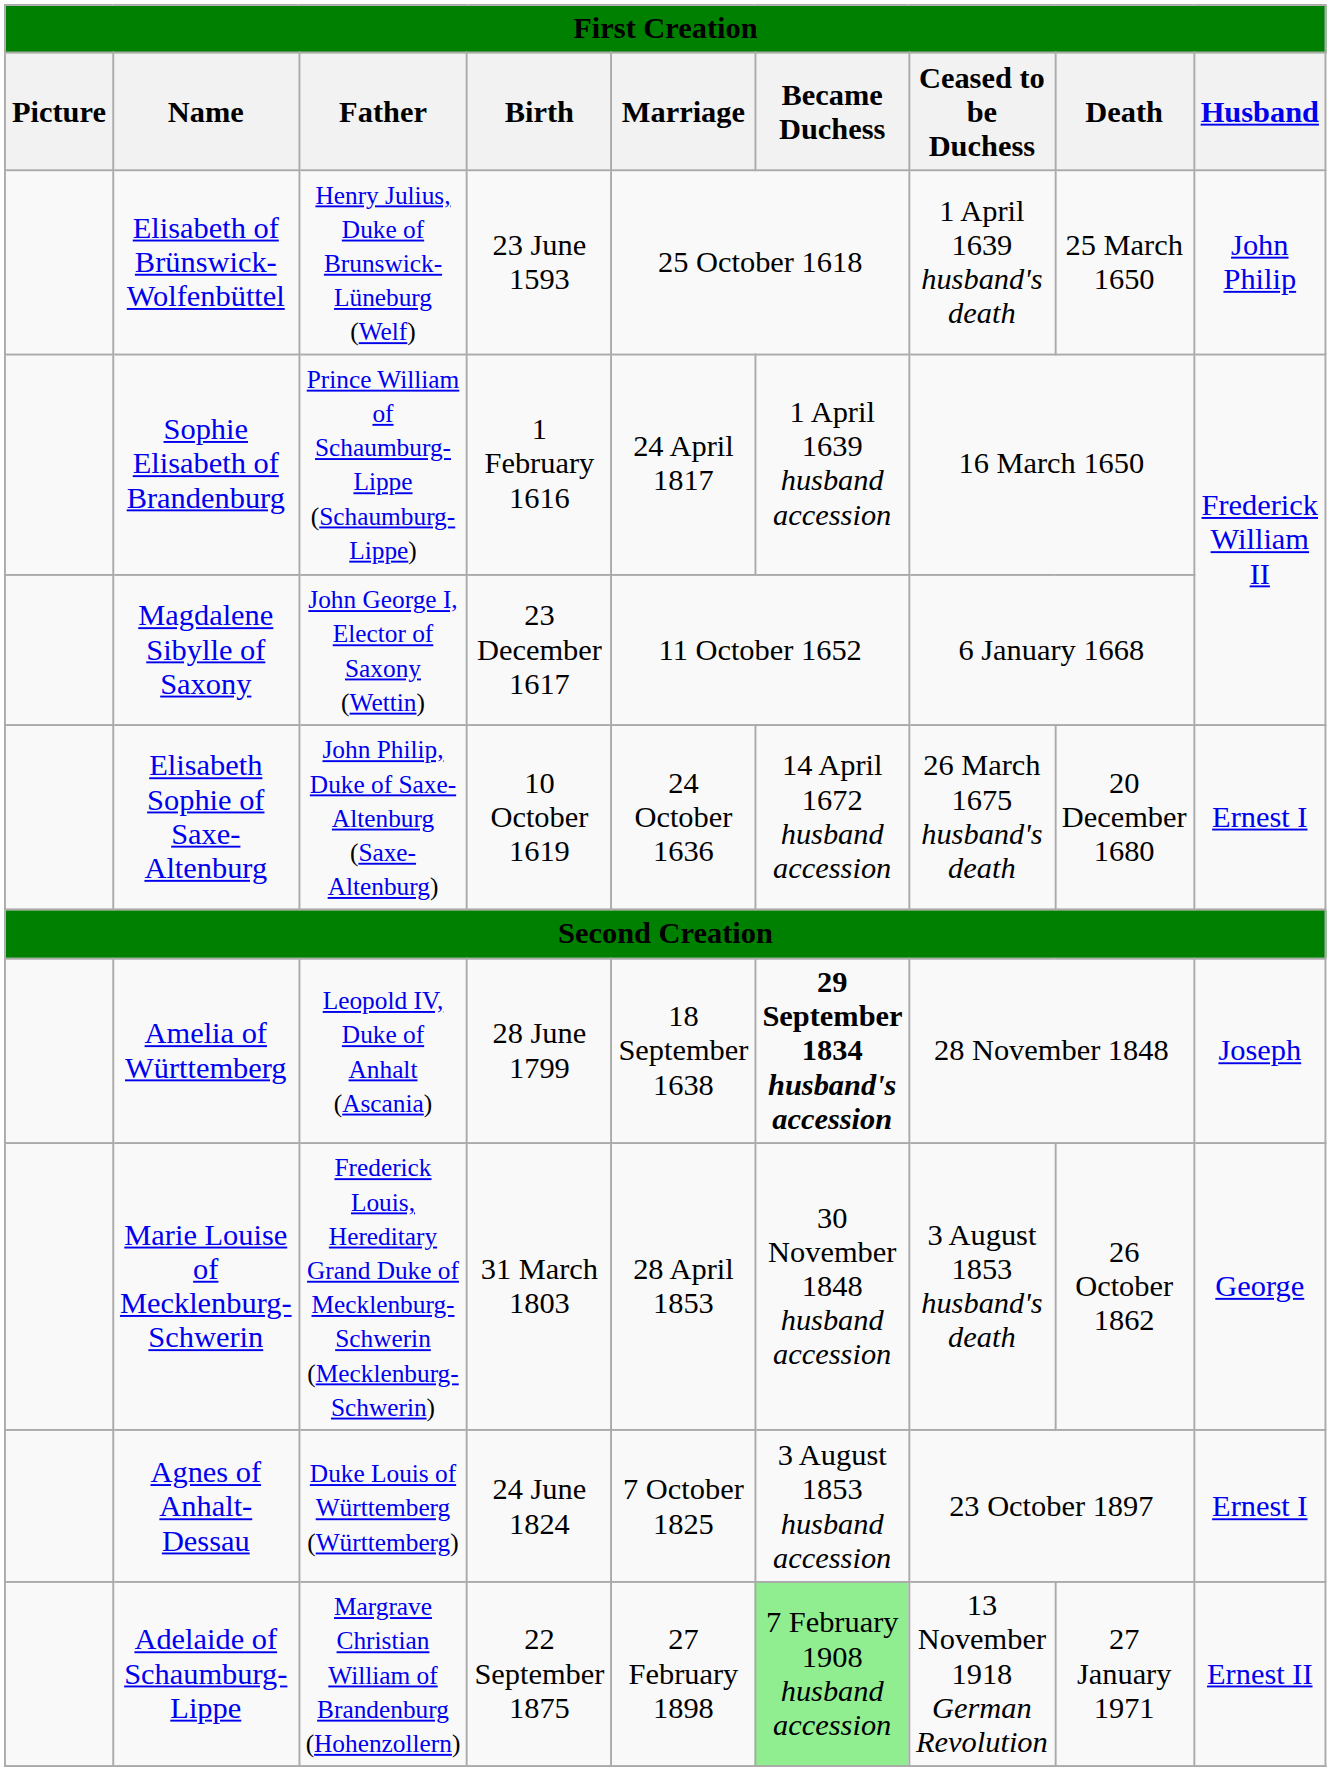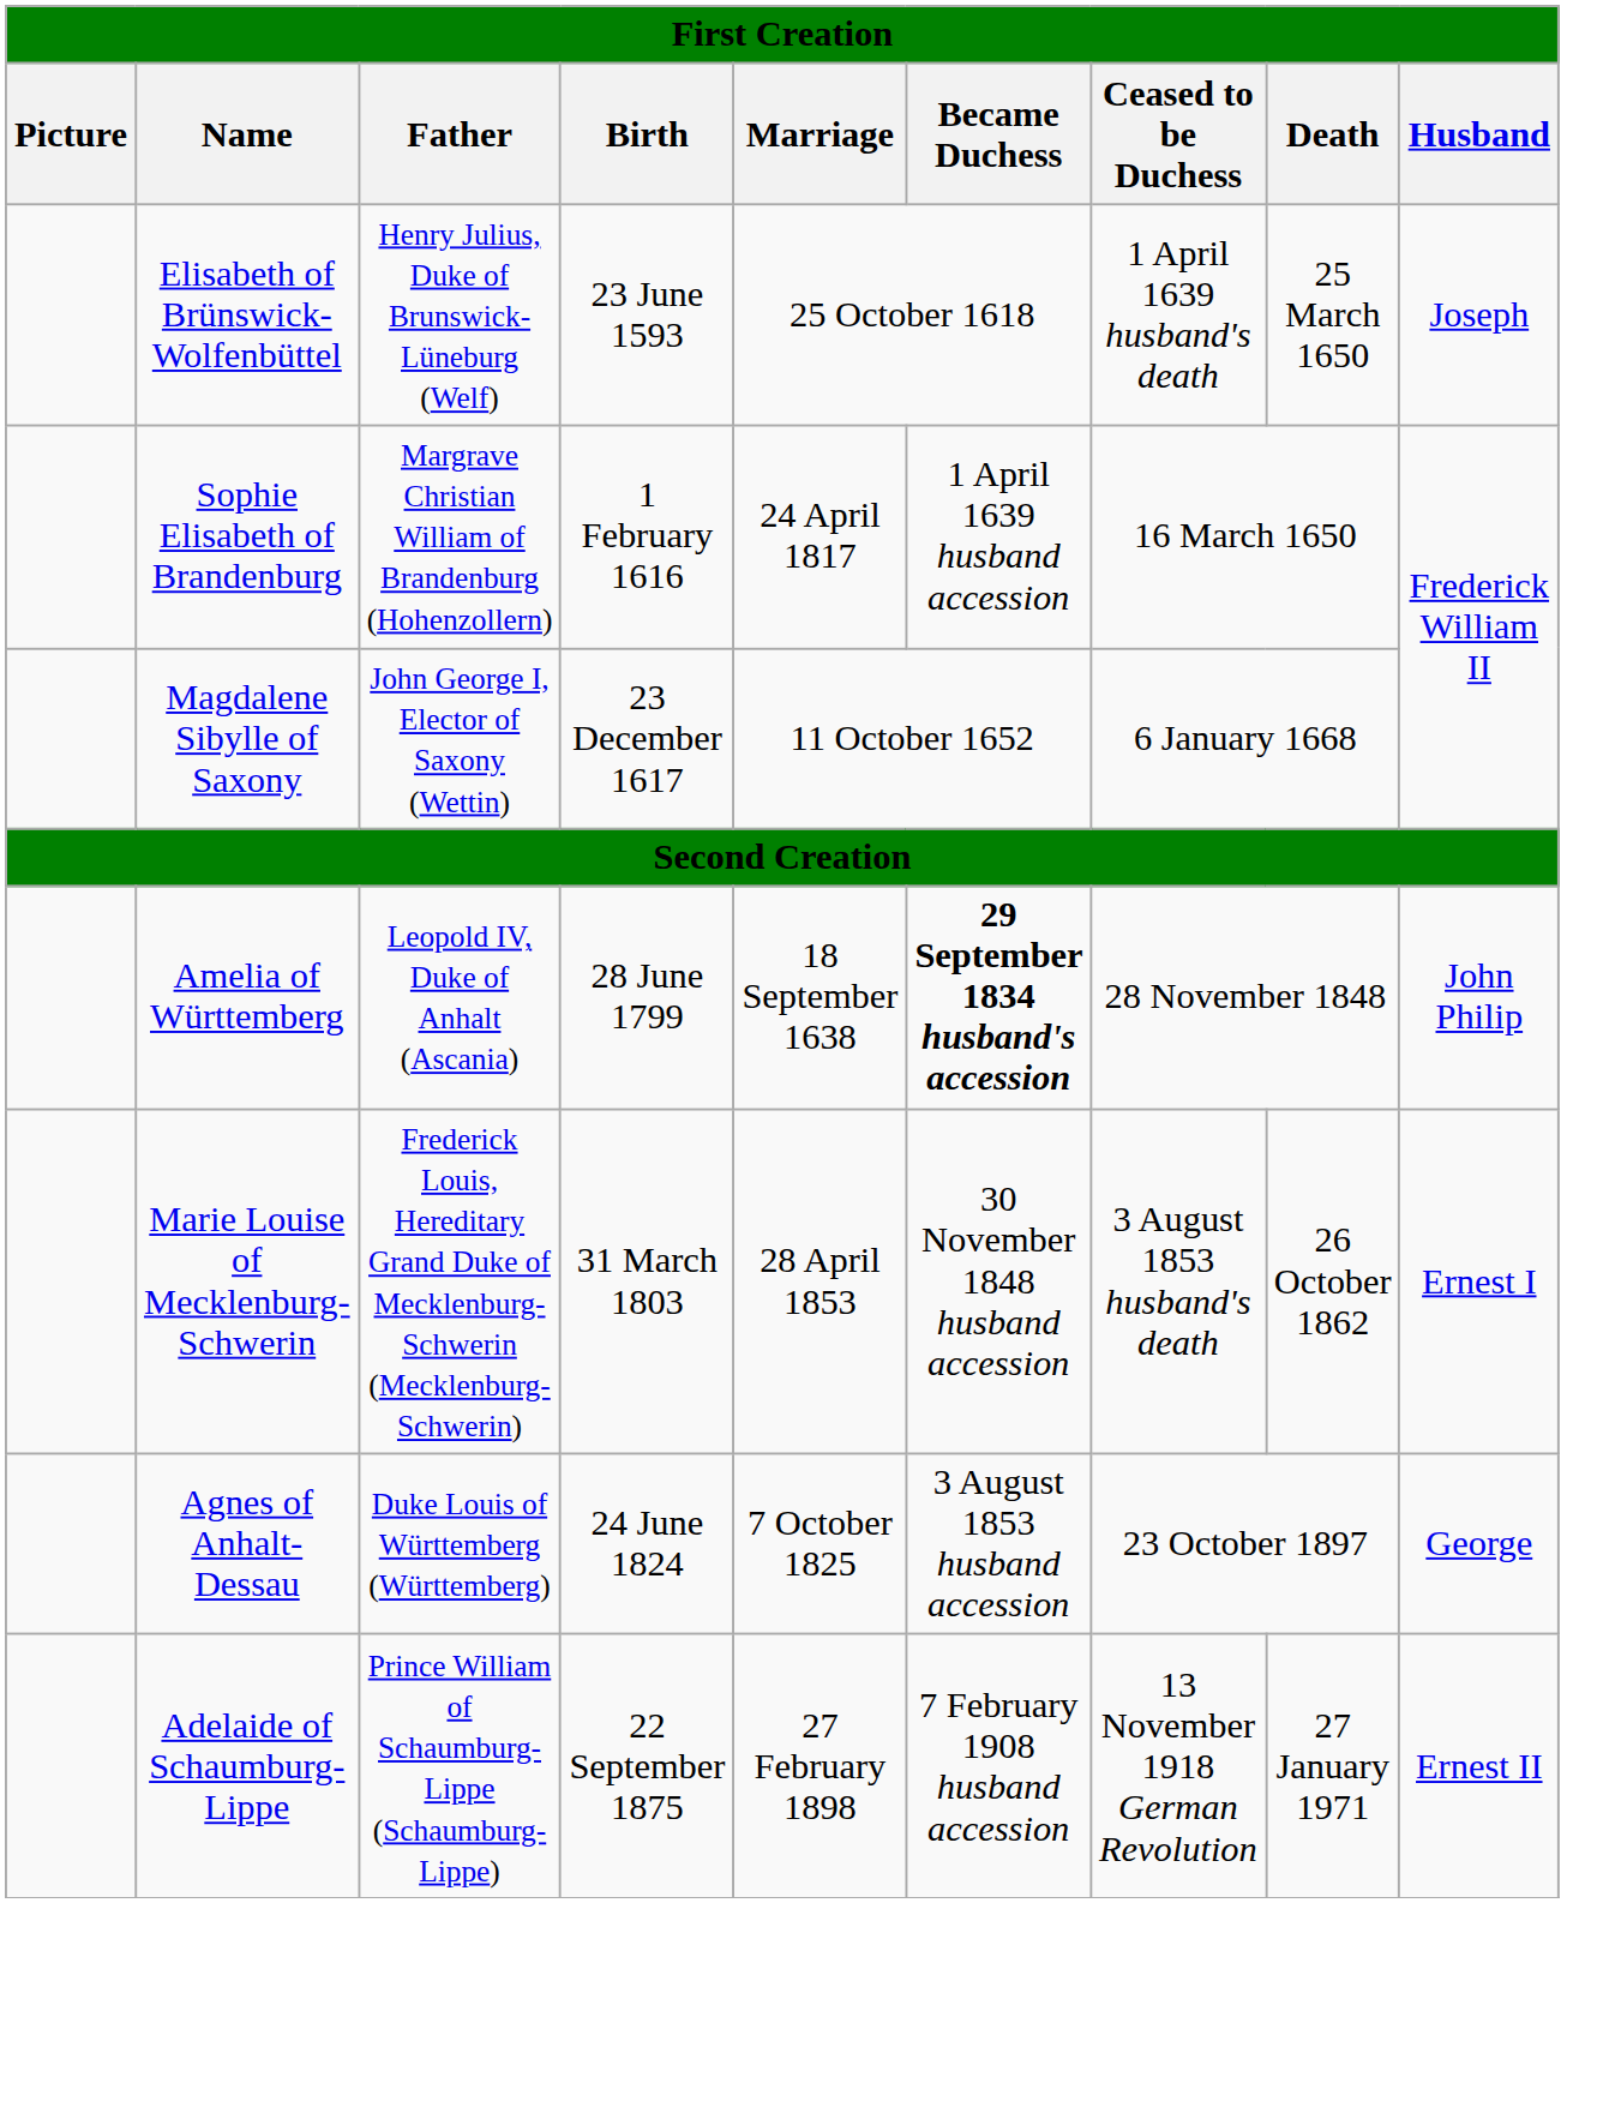 <table width=100% class="wikitable">
 <tr>
 <td colspan="9" bgcolor=green align=center><strong><span>First Creation</span></strong></td>
 </tr>
 <tr>
 <th width = "6%">Picture</th>
 <th width = "10%">Name</th>
 <th width = "9%">Father</th>
 <th width = "10%">Birth</th>
 <th width = "9%">Marriage</th>
 <th width = "9%">Became Duchess</th>
 <th width = "9%">Ceased to be Duchess</th>
 <th width = "9%">Death</th>
 <th width = "5%"><a href='#'>Husband</a></th>
 </tr>
 <tr>
 <td align="center"></td>
 <td align="center"><a href='#'>Elisabeth of Brünswick-Wolfenbüttel</a></td>
 <td align="center"><small><a href='#'>Henry Julius, Duke of Brunswick-Lüneburg</a><br>(<a href='#'>Welf</a>)</small></td>
 <td align="center">23 June 1593</td>
 <td align="center" colspan="2">25 October 1618</td>
 <td align="center">1 April 1639<br><em>husband's death</em></td>
 <td align="center">25 March 1650</td>
-<td align="center"><a href='#'>John Philip</a></td>
+<td align="center"><a href='#'>Joseph</a></td>
 </tr>
 <tr>
 <td align="center"></td>
 <td align="center"><a href='#'>Sophie Elisabeth of Brandenburg</a></td>
-<td align="center"><small><a href='#'>Prince William of Schaumburg-Lippe</a><br>(<a href='#'>Schaumburg-Lippe</a>)</small></td>
+<td align="center"><small><a href='#'>Margrave Christian William of Brandenburg</a><br>(<a href='#'>Hohenzollern</a>)</small></td>
 <td align="center">1 February 1616</td>
 <td align="center">24 April 1817</td>
 <td align="center">1 April 1639<br><em>husband accession</em></td>
 <td align="center" colspan="2">16 March 1650</td>
 <td align="center" rowspan="2"><a href='#'>Frederick William II</a></td>
 </tr>
 <tr>
 <td align="center"></td>
 <td align="center"><a href='#'>Magdalene Sibylle of Saxony</a></td>
 <td align="center"><small><a href='#'>John George I, Elector of Saxony</a><br>(<a href='#'>Wettin</a>)</small></td>
 <td align="center">23 December 1617</td>
 <td align="center" colspan="2">11 October 1652</td>
 <td align="center" colspan="2">6 January 1668</td>
 </tr>
 <tr>
-<td align="center"></td>
-<td align="center"><a href='#'>Elisabeth Sophie of Saxe-Altenburg</a></td>
-<td align="center"><small><a href='#'>John Philip, Duke of Saxe-Altenburg</a><br>(<a href='#'>Saxe-Altenburg</a>)</small></td>
-<td align="center">10 October 1619</td>
-<td align="center">24 October 1636</td>
-<td align="center">14 April 1672<br><em>husband accession</em></td>
-<td align="center">26 March 1675<br><em>husband's death</em></td>
-<td align="center">20 December 1680</td>
-<td align="center"><a href='#'>Ernest I</a></td>
-</tr>
-<tr>
 <td colspan="9" bgcolor=green align=center><strong><span>Second Creation</span></strong></td>
 </tr>
 <tr>
 <td align="center"></td>
 <td align="center"><a href='#'>Amelia of Württemberg</a></td>
 <td align="center"><small><a href='#'>Leopold IV, Duke of Anhalt</a><br>(<a href='#'>Ascania</a>)</small></td>
 <td align="center">28 June 1799</td>
 <td align="center">18 September 1638</td>
 <td align="center"><strong>29 September 1834<br><em>husband's accession</em></strong></td>
 <td align="center" colspan="2">28 November 1848</td>
-<td align="center"><a href='#'>Joseph</a></td>
+<td align="center"><a href='#'>John Philip</a></td>
 </tr>
 <tr>
 <td align="center"></td>
 <td align="center"><a href='#'>Marie Louise of Mecklenburg-Schwerin</a></td>
 <td align="center"><small><a href='#'>Frederick Louis, Hereditary Grand Duke of Mecklenburg-Schwerin</a><br>(<a href='#'>Mecklenburg-Schwerin</a>)</small></td>
 <td align="center">31 March 1803</td>
 <td align="center">28 April 1853</td>
 <td align="center">30 November 1848<br><em>husband accession</em></td>
 <td align="center">3 August 1853<br><em>husband's death</em></td>
 <td align="center">26 October 1862</td>
-<td align="center"><a href='#'>George</a></td>
+<td align="center"><a href='#'>Ernest I</a></td>
 </tr>
 <tr>
 <td align="center"></td>
 <td align="center"><a href='#'>Agnes of Anhalt-Dessau</a></td>
 <td align="center"><small><a href='#'>Duke Louis of Württemberg</a><br>(<a href='#'>Württemberg</a>)</small></td>
 <td align="center">24 June 1824</td>
 <td align="center">7 October 1825</td>
 <td align="center">3 August 1853<br><em>husband accession</em></td>
 <td align="center" colspan="2">23 October 1897</td>
-<td align="center"><a href='#'>Ernest I</a></td>
+<td align="center"><a href='#'>George</a></td>
 </tr>
 <tr>
 <td align="center"></td>
 <td align="center"><a href='#'>Adelaide of Schaumburg-Lippe</a></td>
-<td align="center"><small><a href='#'>Margrave Christian William of Brandenburg</a><br>(<a href='#'>Hohenzollern</a>)</small></td>
+<td align="center"><small><a href='#'>Prince William of Schaumburg-Lippe</a><br>(<a href='#'>Schaumburg-Lippe</a>)</small></td>
 <td align="center">22 September 1875</td>
 <td align="center">27 February 1898</td>
-<td align="center" style="background: lightgreen;">7 February 1908<br><em>husband accession</em></td>
+<td align="center">7 February 1908<br><em>husband accession</em></td>
 <td align="center">13 November 1918<br><em>German Revolution</em></td>
 <td align="center">27 January 1971</td>
 <td align="center"><a href='#'>Ernest II</a></td>
 </tr>
 <tr>
 </tr>
 </table>
